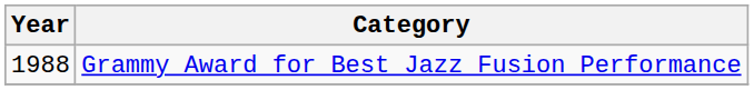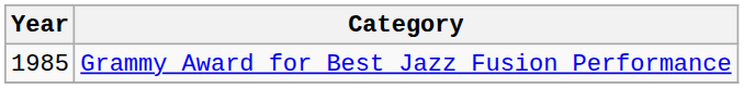 <table class="wikitable">
 <tr>
 <th align="left">Year</th>
 <th align="left">Category</th>
 </tr>
 <tr>
-<td align="left">1988</td>
+<td align="left">1985</td>
 <td align="left"><a href='#'>Grammy Award for Best Jazz Fusion Performance</a></td>
 </tr>
 <tr>
 </tr>
 </table>
